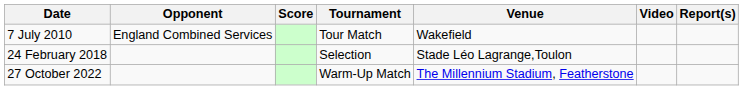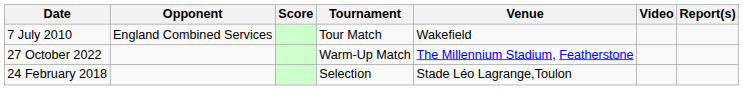 <table class=wikitable>
 <tr>
 <th>Date</th>
 <th>Opponent</th>
 <th>Score</th>
 <th>Tournament</th>
 <th>Venue</th>
 <th>Video</th>
 <th>Report(s)</th>
 </tr>
 <tr>
 <td>7 July 2010</td>
 <td> England Combined Services</td>
 <td bgcolor="#CCFFCC"></td>
 <td>Tour Match</td>
 <td> Wakefield</td>
 <td align=center></td>
 <td align=center></td>
 </tr>
 <tr>
+<td>27 October 2022</td>
+<td></td>
+<td bgcolor="#CCFFCC"></td>
+<td>Warm-Up Match</td>
+<td> <a href='#'>The Millennium Stadium</a>, <a href='#'>Featherstone</a></td>
+<td align=center></td>
+<td align=center></td>
+</tr>
+<tr>
 <td>24 February 2018</td>
 <td></td>
 <td bgcolor="#CCFFCC"></td>
 <td>Selection</td>
 <td>Stade Léo Lagrange,Toulon</td>
 <td align=center></td>
 <td align=center></td>
 </tr>
-<tr>
-<td>27 October 2022</td>
-<td></td>
-<td bgcolor="#CCFFCC"></td>
-<td>Warm-Up Match</td>
-<td> <a href='#'>The Millennium Stadium</a>, <a href='#'>Featherstone</a></td>
-<td align=center></td>
-<td align=center></td>
-</tr>
 </table>
